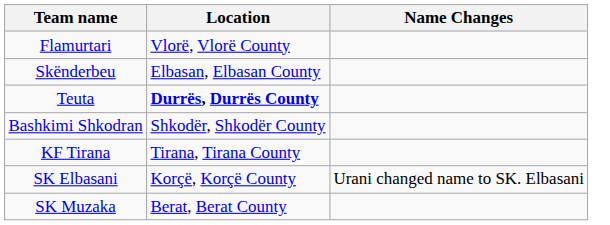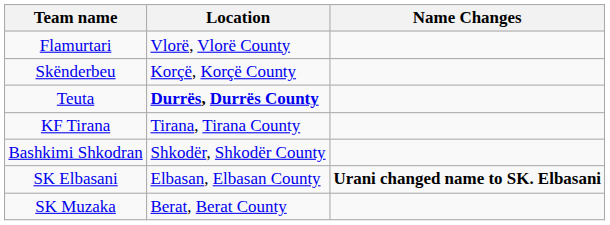 <table class="wikitable sortable">
 <tr>
 <th>Team name</th>
 <th>Location</th>
 <th>Name Changes</th>
 </tr>
 <tr>
 <td style="text-align:center"><a href='#'>Flamurtari</a></td>
 <td><a href='#'>Vlorë</a>, <a href='#'>Vlorë County</a></td>
 <td></td>
 </tr>
 <tr>
 <td style="text-align:center"><a href='#'>Skënderbeu</a></td>
-<td><a href='#'>Elbasan</a>, <a href='#'>Elbasan County</a></td>
+<td><a href='#'>Korçë</a>, <a href='#'>Korçë County</a></td>
 <td></td>
 </tr>
 <tr>
 <td style="text-align:center"><a href='#'>Teuta</a></td>
 <td><strong><a href='#'>Durrës</a>, <a href='#'>Durrës County</a></strong></td>
 <td></td>
 </tr>
 <tr>
+<td style="text-align:center"><a href='#'>KF Tirana</a></td>
+<td><a href='#'>Tirana</a>, <a href='#'>Tirana County</a></td>
+<td></td>
+</tr>
+<tr>
 <td style="text-align:center"><a href='#'>Bashkimi Shkodran</a></td>
 <td><a href='#'>Shkodër</a>, <a href='#'>Shkodër County</a></td>
 <td></td>
 </tr>
 <tr>
-<td style="text-align:center"><a href='#'>KF Tirana</a></td>
-<td><a href='#'>Tirana</a>, <a href='#'>Tirana County</a></td>
-<td></td>
-</tr>
-<tr>
 <td style="text-align:center"><a href='#'>SK Elbasani</a></td>
-<td><a href='#'>Korçë</a>, <a href='#'>Korçë County</a></td>
-<td>Urani changed name to SK. Elbasani</td>
+<td><a href='#'>Elbasan</a>, <a href='#'>Elbasan County</a></td>
+<td><strong>Urani changed name to SK. Elbasani</strong></td>
 </tr>
 <tr>
 <td style="text-align:center"><a href='#'>SK Muzaka</a></td>
 <td><a href='#'>Berat</a>, <a href='#'>Berat County</a></td>
 <td></td>
 </tr>
 </table>
